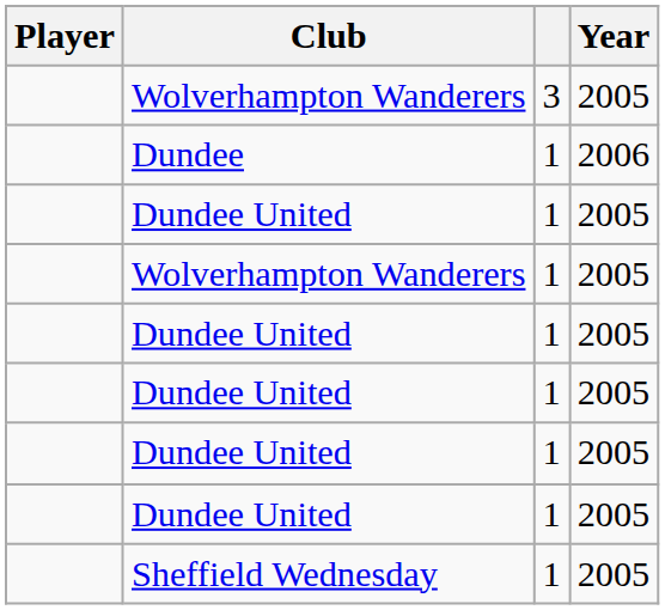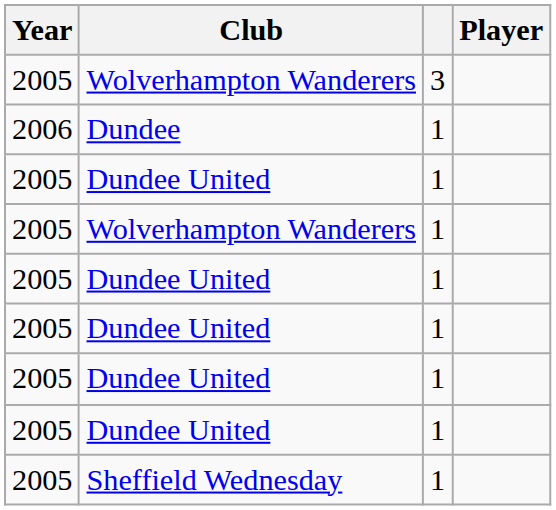 <table class="wikitable sortable" style="font-size:95%">
 <tr>
-<th>Player</th>
+<th>Year</th>
 <th>Club</th>
 <th></th>
-<th>Year</th>
+<th>Player</th>
 </tr>
 <tr>
-<td> </td>
+<td align=center>2005</td>
 <td><a href='#'>Wolverhampton Wanderers</a></td>
 <td align=center>3</td>
-<td align=center>2005</td>
+<td> </td>
 </tr>
 <tr>
-<td> </td>
+<td align=center>2006</td>
 <td><a href='#'>Dundee</a></td>
 <td align=center>1</td>
-<td align=center>2006</td>
+<td> </td>
 </tr>
 <tr>
-<td> </td>
+<td align=center>2005</td>
 <td><a href='#'>Dundee United</a></td>
 <td align=center>1</td>
-<td align=center>2005</td>
+<td> </td>
 </tr>
 <tr>
-<td> </td>
+<td align=center>2005</td>
 <td><a href='#'>Wolverhampton Wanderers</a></td>
 <td align=center>1</td>
-<td align=center>2005</td>
+<td> </td>
 </tr>
 <tr>
-<td> </td>
+<td align=center>2005</td>
 <td><a href='#'>Dundee United</a></td>
 <td align=center>1</td>
-<td align=center>2005</td>
+<td> </td>
 </tr>
 <tr>
-<td> </td>
+<td align=center>2005</td>
 <td><a href='#'>Dundee United</a></td>
 <td align=center>1</td>
-<td align=center>2005</td>
+<td> </td>
 </tr>
 <tr>
-<td> </td>
+<td align=center>2005</td>
 <td><a href='#'>Dundee United</a></td>
 <td align=center>1</td>
-<td align=center>2005</td>
+<td> </td>
 </tr>
 <tr>
-<td> </td>
+<td align=center>2005</td>
 <td><a href='#'>Dundee United</a></td>
 <td align=center>1</td>
-<td align=center>2005</td>
+<td> </td>
 </tr>
 <tr>
-<td> </td>
+<td align=center>2005</td>
 <td><a href='#'>Sheffield Wednesday</a></td>
 <td align=center>1</td>
-<td align=center>2005</td>
+<td> </td>
 </tr>
 </table>
